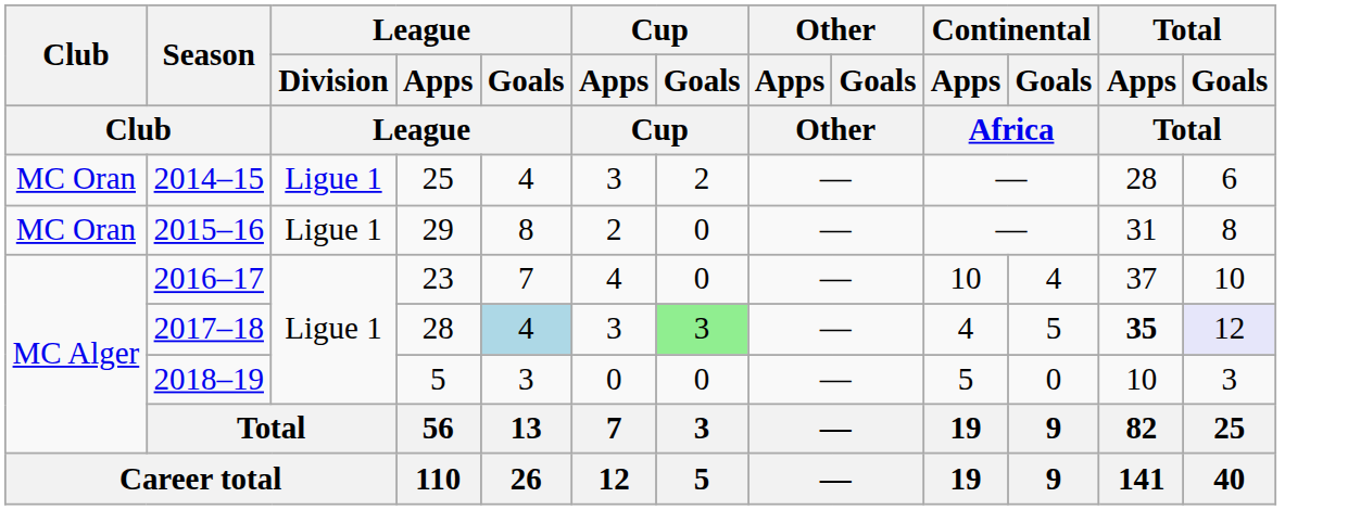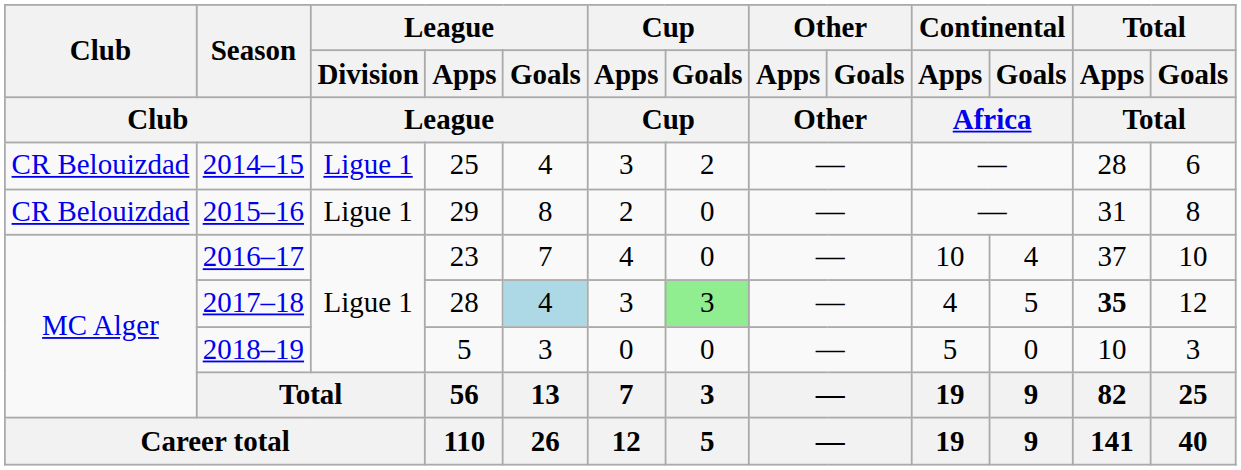 <table class="wikitable" style="text-align: center">
 <tr>
 <th rowspan=2>Club</th>
 <th rowspan=2>Season</th>
 <th colspan=3>League</th>
 <th colspan=2>Cup</th>
 <th colspan=2>Other</th>
 <th colspan=2>Continental</th>
 <th colspan=2>Total</th>
 </tr>
 <tr>
 <th>Division</th>
 <th>Apps</th>
 <th>Goals</th>
 <th>Apps</th>
 <th>Goals</th>
 <th>Apps</th>
 <th>Goals</th>
 <th>Apps</th>
 <th>Goals</th>
 <th>Apps</th>
 <th>Goals</th>
 </tr>
 <tr>
 <th colspan=2>Club</th>
 <th colspan=3>League</th>
 <th colspan=2>Cup</th>
 <th colspan=2>Other</th>
 <th colspan=2><a href='#'>Africa</a></th>
 <th colspan=2>Total</th>
 </tr>
 <tr>
-<td><a href='#'>MC Oran</a></td>
+<td><a href='#'>CR Belouizdad</a></td>
 <td><a href='#'>2014–15</a></td>
 <td><a href='#'>Ligue 1</a></td>
 <td>25</td>
 <td>4</td>
 <td>3</td>
 <td>2</td>
 <td colspan=2>—</td>
 <td colspan=2>—</td>
 <td>28</td>
 <td>6</td>
 </tr>
 <tr>
-<td><a href='#'>MC Oran</a></td>
+<td><a href='#'>CR Belouizdad</a></td>
 <td><a href='#'>2015–16</a></td>
 <td>Ligue 1</td>
 <td>29</td>
 <td>8</td>
 <td>2</td>
 <td>0</td>
 <td colspan=2>—</td>
 <td colspan=2>—</td>
 <td>31</td>
 <td>8</td>
 </tr>
 <tr>
 <td rowspan=4><a href='#'>MC Alger</a></td>
 <td><a href='#'>2016–17</a></td>
 <td rowspan=3>Ligue 1</td>
 <td>23</td>
 <td>7</td>
 <td>4</td>
 <td>0</td>
 <td colspan=2>—</td>
 <td>10</td>
 <td>4</td>
 <td>37</td>
 <td>10</td>
 </tr>
 <tr>
 <td><a href='#'>2017–18</a></td>
 <td>28</td>
 <td style="background: lightblue;">4</td>
 <td>3</td>
 <td style="background: lightgreen;">3</td>
 <td colspan=2>—</td>
 <td>4</td>
 <td>5</td>
 <td><strong>35</strong></td>
-<td style="background: lavender;">12</td>
+<td>12</td>
 </tr>
 <tr>
 <td><a href='#'>2018–19</a></td>
 <td>5</td>
 <td>3</td>
 <td>0</td>
 <td>0</td>
 <td colspan=2>—</td>
 <td>5</td>
 <td>0</td>
 <td>10</td>
 <td>3</td>
 </tr>
 <tr>
 <th colspan=2>Total</th>
 <th>56</th>
 <th>13</th>
 <th>7</th>
 <th>3</th>
 <th colspan=2>—</th>
 <th>19</th>
 <th>9</th>
 <th>82</th>
 <th>25</th>
 </tr>
 <tr>
 <th colspan=3>Career total</th>
 <th>110</th>
 <th>26</th>
 <th>12</th>
 <th>5</th>
 <th colspan=2>—</th>
 <th>19</th>
 <th>9</th>
 <th>141</th>
 <th>40</th>
 </tr>
 </table>
